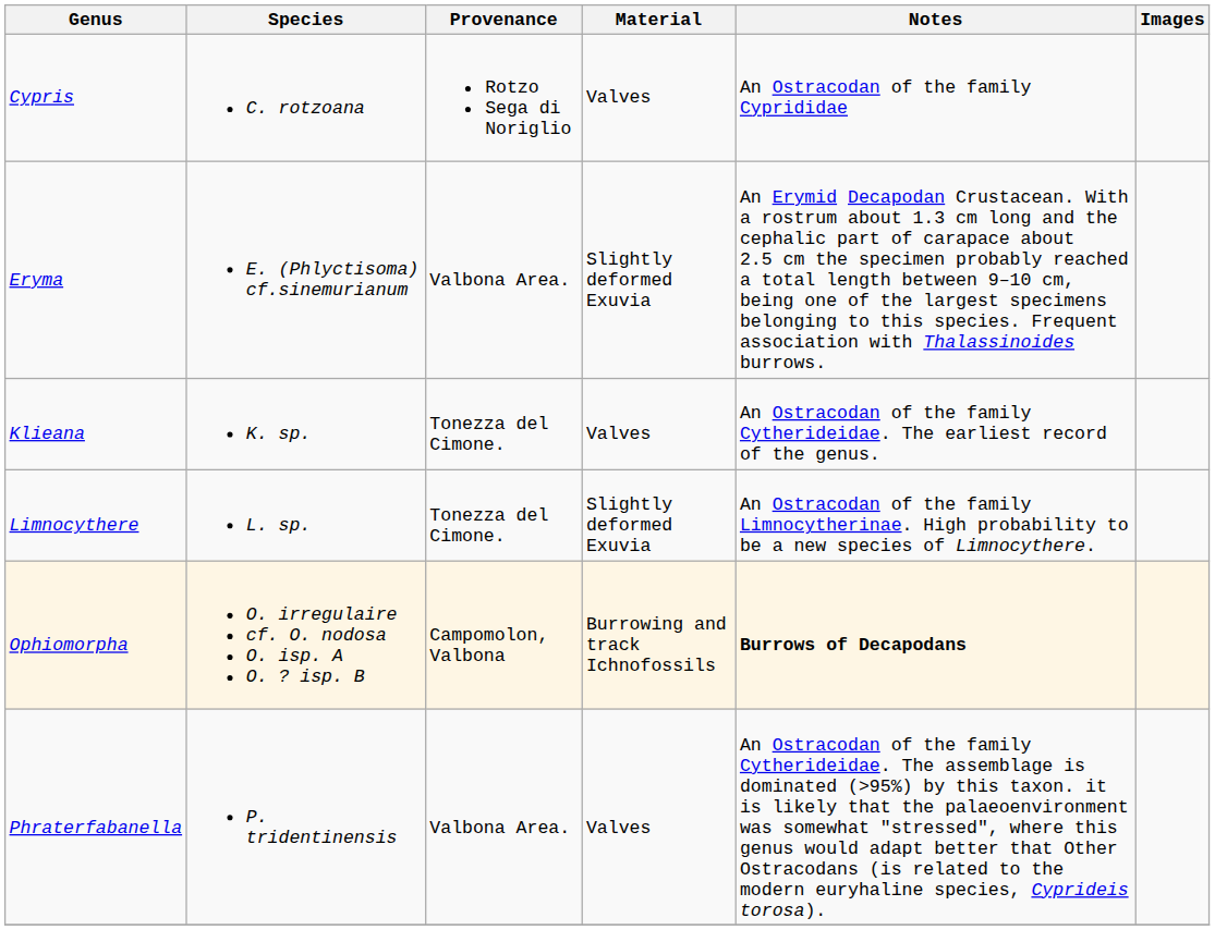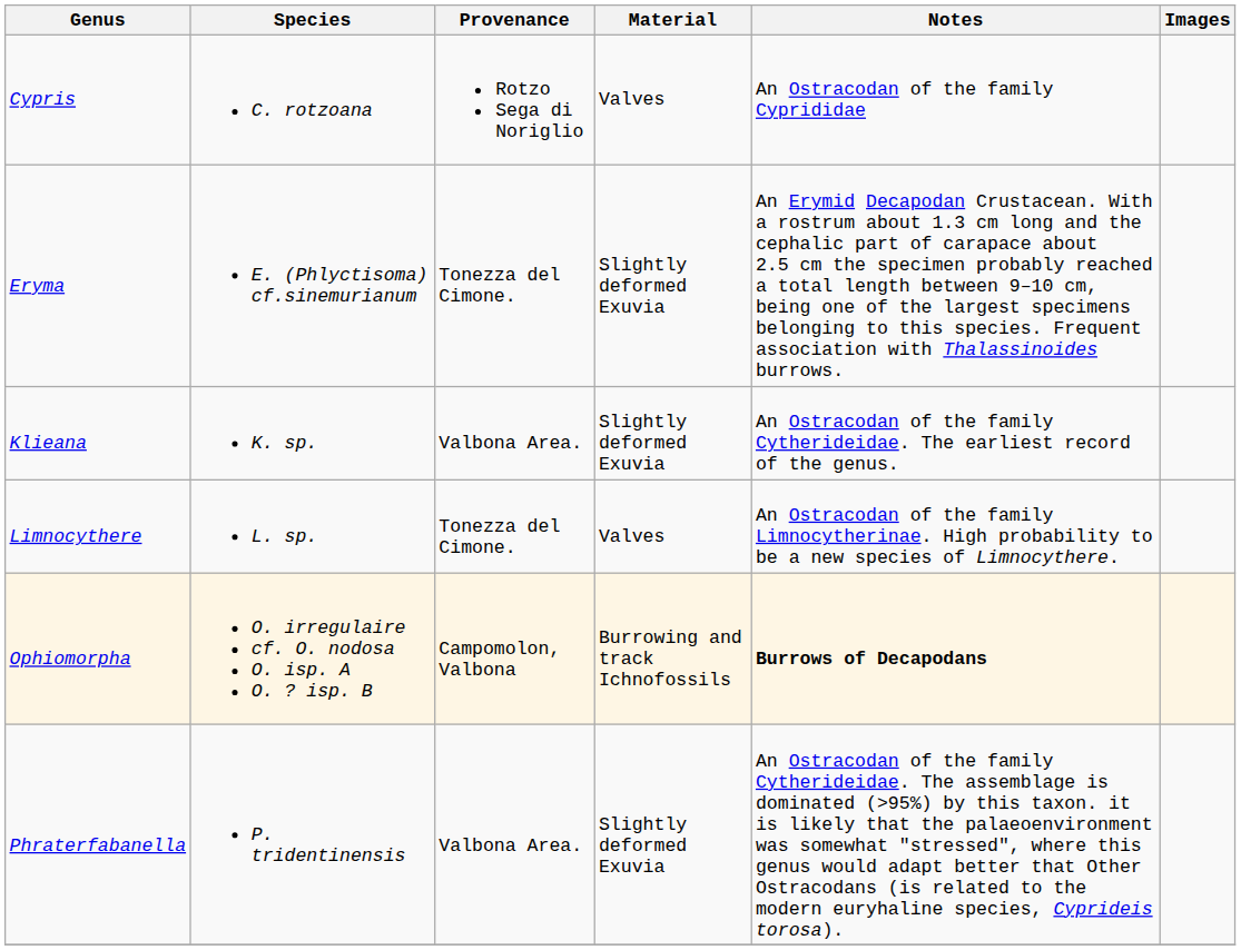 <table class = "wikitable">
 <tr>
 <th>Genus</th>
 <th>Species</th>
 <th>Provenance</th>
 <th>Material</th>
 <th>Notes</th>
 <th>Images</th>
 </tr>
 <tr>
 <td><a href='#'><em>Cypris</em></a></td>
 <td><br><ul><li><em>C. rotzoana</em></li></ul></td>
 <td><br><ul><li>Rotzo</li><li>Sega di Noriglio</li></ul></td>
 <td>Valves</td>
 <td>An <a href='#'>Ostracodan</a> of the family <a href='#'>Cyprididae</a></td>
 <td></td>
 </tr>
 <tr>
 <td><br><em><a href='#'>Eryma</a></em></td>
 <td><br><ul><li><em>E. (Phlyctisoma) cf.sinemurianum</em></li></ul></td>
-<td><br>Valbona Area.</td>
+<td><br>Tonezza del Cimone.</td>
 <td><br>Slightly deformed Exuvia</td>
 <td><br>An <a href='#'>Erymid</a> <a href='#'>Decapodan</a> Crustacean.  With a rostrum about 1.3 cm long and the cephalic part of carapace about 2.5 cm the specimen probably reached a total length between 9–10 cm, being one of the largest specimens belonging to this species. Frequent association with <em><a href='#'>Thalassinoides</a></em> burrows.</td>
 <td></td>
 </tr>
 <tr>
 <td><br><em><a href='#'>Klieana</a></em></td>
 <td><br><ul><li><em>K. sp.</em></li></ul></td>
-<td><br>Tonezza del Cimone.</td>
-<td><br>Valves</td>
+<td><br>Valbona Area.</td>
+<td><br>Slightly deformed Exuvia</td>
 <td><br>An <a href='#'>Ostracodan</a> of the family <a href='#'>Cytherideidae</a>. The earliest record of the genus.</td>
 <td></td>
 </tr>
 <tr>
 <td><br><em><a href='#'>Limnocythere</a></em></td>
 <td><br><ul><li><em>L. sp.</em></li></ul></td>
 <td><br>Tonezza del Cimone.</td>
-<td><br>Slightly deformed Exuvia</td>
+<td><br>Valves</td>
 <td><br>An <a href='#'>Ostracodan</a> of the family <a href='#'>Limnocytherinae</a>. High probability to be a new species of <em>Limnocythere</em>.</td>
 <td></td>
 </tr>
 <tr>
 <td style="background:#FEF6E4;"><br><em><a href='#'>Ophiomorpha</a></em></td>
 <td style="background:#FEF6E4;"><br><ul><li><em>O. irregulaire</em></li><li><em>cf. O. nodosa</em></li><li><em>O. isp. A</em></li><li><em>O. ? isp. B</em></li></ul></td>
 <td style="background:#FEF6E4;"><br>Campomolon, Valbona</td>
 <td style="background:#FEF6E4;"><br>Burrowing and track Ichnofossils</td>
 <td style="background:#FEF6E4;"><strong><br>Burrows of Decapodans</strong></td>
 <td style="background:#FEF6E4;"></td>
 </tr>
 <tr>
 <td><br><em><a href='#'>Phraterfabanella</a></em></td>
 <td><br><ul><li><em>P. tridentinensis</em></li></ul></td>
 <td><br>Valbona Area.</td>
-<td><br>Valves</td>
+<td><br>Slightly deformed Exuvia</td>
 <td><br>An <a href='#'>Ostracodan</a> of the family <a href='#'>Cytherideidae</a>. The assemblage is dominated (>95%) by this taxon. it is likely that the palaeoenvironment was somewhat "stressed", where this genus would adapt better that Other Ostracodans (is related to the modern euryhaline species, <em><a href='#'>Cyprideis</a> torosa</em>).</td>
 <td></td>
 </tr>
 <tr>
 </tr>
 </table>
